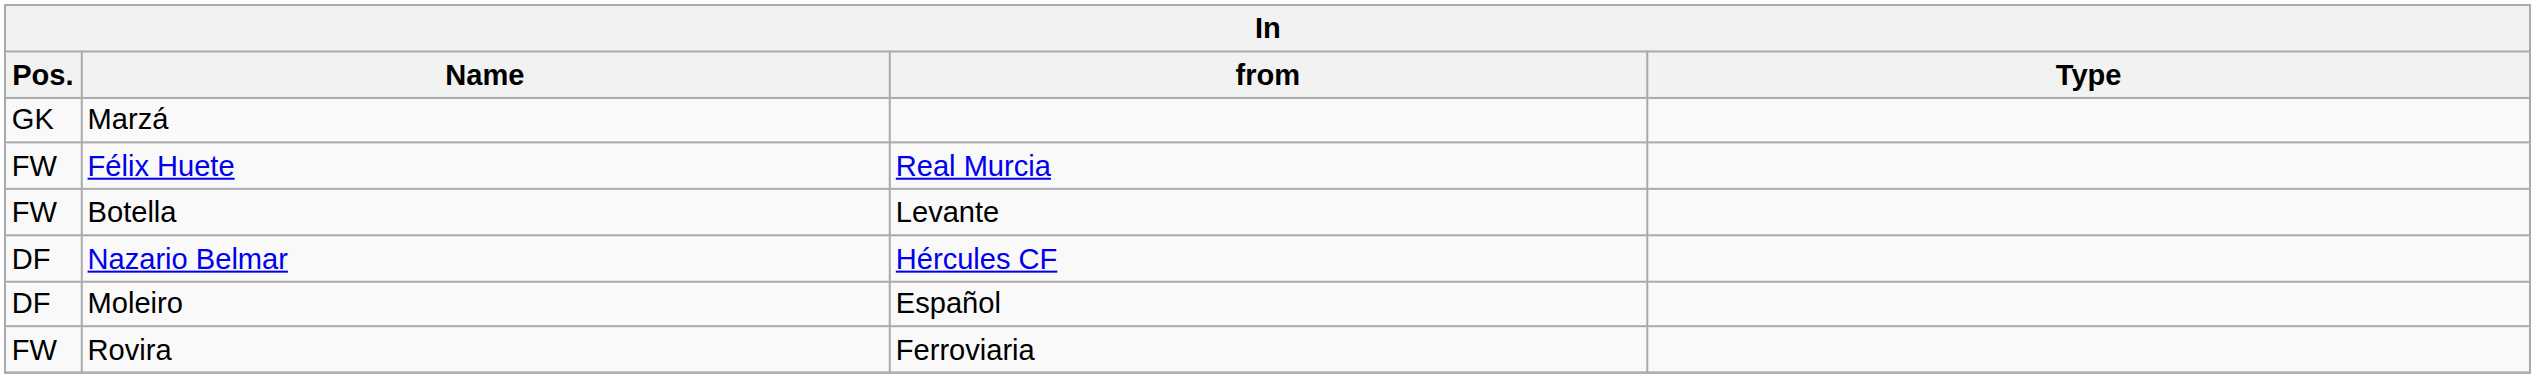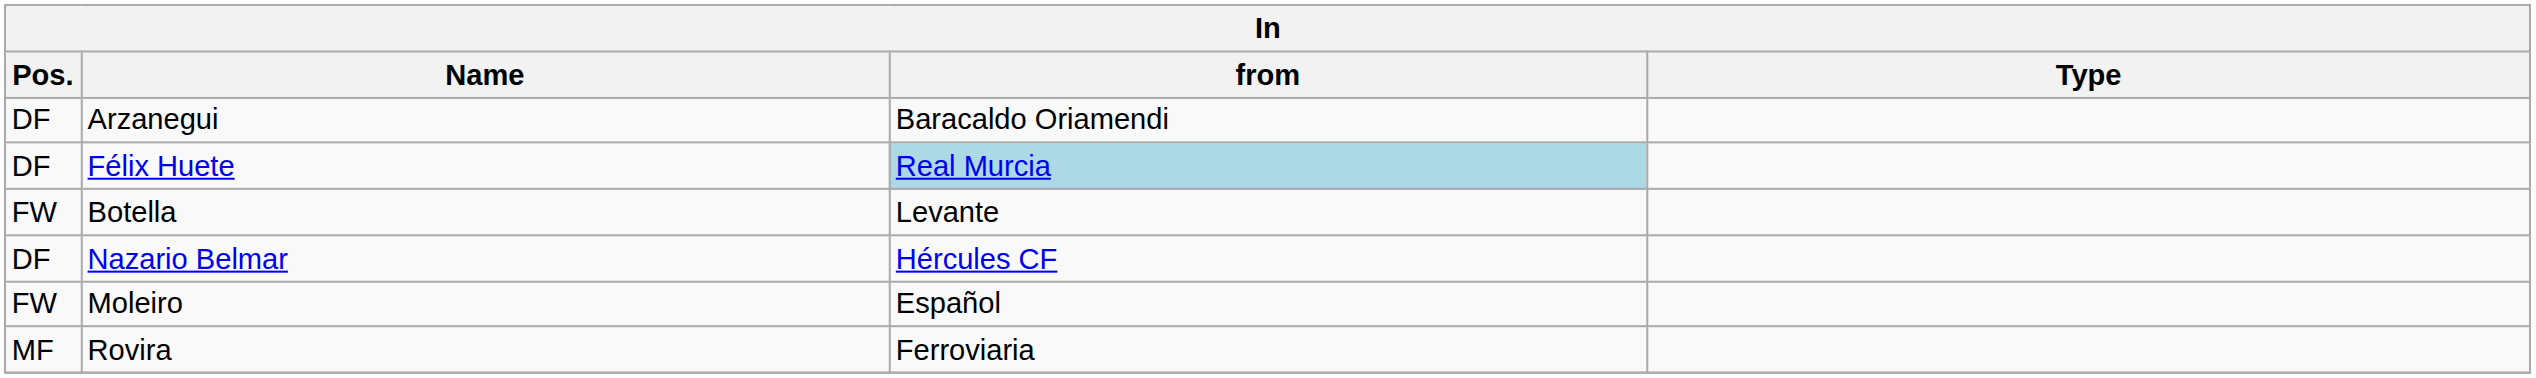 <table class="wikitable" style="font-size:90%;width:99%;">
 <tr>
 <th colspan="4">In</th>
 </tr>
 <tr>
 <th width=3%>Pos.</th>
 <th width=32%>Name</th>
 <th width=30%>from</th>
 <th width=35%>Type</th>
 </tr>
 <tr>
-<td>GK</td>
-<td>Marzá</td>
-<td></td>
+<td>DF</td>
+<td>Arzanegui</td>
+<td>Baracaldo Oriamendi</td>
 <td></td>
 </tr>
 <tr>
-<td>FW</td>
+<td>DF</td>
 <td><a href='#'>Félix Huete</a></td>
-<td><a href='#'>Real Murcia</a></td>
+<td style="background: lightblue;"><a href='#'>Real Murcia</a></td>
 <td></td>
 </tr>
 <tr>
 <td>FW</td>
 <td>Botella</td>
 <td>Levante</td>
 <td></td>
 </tr>
 <tr>
 <td>DF</td>
 <td><a href='#'>Nazario Belmar</a></td>
 <td><a href='#'>Hércules CF</a></td>
 <td></td>
 </tr>
 <tr>
-<td>DF</td>
+<td>FW</td>
 <td>Moleiro</td>
 <td>Español</td>
 <td></td>
 </tr>
 <tr>
-<td>FW</td>
+<td>MF</td>
 <td>Rovira</td>
 <td>Ferroviaria</td>
 <td></td>
 </tr>
 <tr>
 </tr>
 </table>
